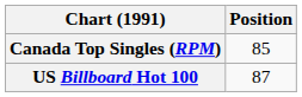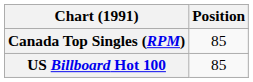 <table class="wikitable plainrowheaders" style="text-align:center">
 <tr>
 <th>Chart (1991)</th>
 <th>Position</th>
 </tr>
 <tr>
 <th scope="row">Canada Top Singles (<em><a href='#'>RPM</a></em>)</th>
 <td>85</td>
 </tr>
 <tr>
 <th scope="row">US <a href='#'><em>Billboard</em> Hot 100</a></th>
-<td>87</td>
+<td>85</td>
 </tr>
 </table>
